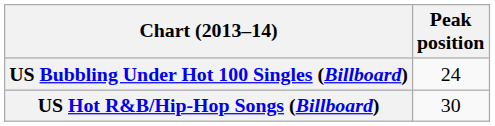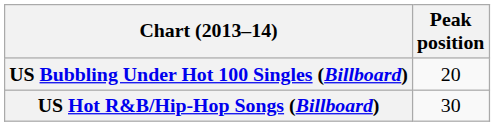 <table class="wikitable sortable plainrowheaders" style="text-align:center">
 <tr>
 <th scope="col">Chart (2013–14)</th>
 <th scope="col">Peak<br>position</th>
 </tr>
 <tr>
 <th scope="row">US <a href='#'>Bubbling Under Hot 100 Singles</a> (<em><a href='#'>Billboard</a></em>)</th>
-<td>24</td>
+<td>20</td>
 </tr>
 <tr>
 <th scope="row">US <a href='#'>Hot R&B/Hip-Hop Songs</a> (<em><a href='#'>Billboard</a></em>)</th>
 <td>30</td>
 </tr>
 </table>
